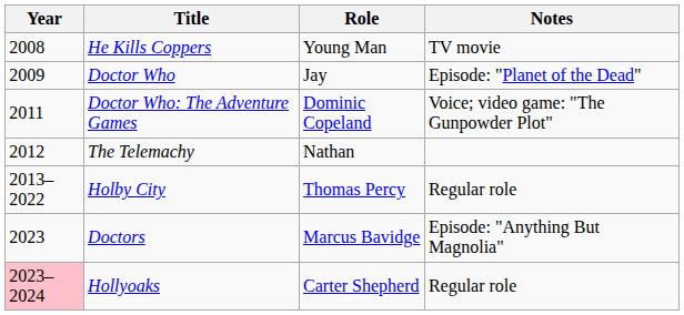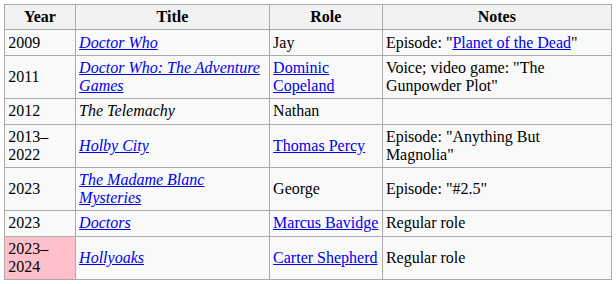 <table class="wikitable sortable">
 <tr>
 <th>Year</th>
 <th>Title</th>
 <th>Role</th>
 <th>Notes</th>
-</tr>
-<tr>
-<td>2008</td>
-<td><em><a href='#'>He Kills Coppers</a></em></td>
-<td>Young Man</td>
-<td>TV movie</td>
 </tr>
 <tr>
 <td>2009</td>
 <td><em><a href='#'>Doctor Who</a></em></td>
 <td>Jay</td>
 <td>Episode: "<a href='#'>Planet of the Dead</a>"</td>
 </tr>
 <tr>
 <td>2011</td>
 <td><em><a href='#'>Doctor Who: The Adventure Games</a></em></td>
 <td><a href='#'>Dominic Copeland</a></td>
 <td>Voice; video game: "The Gunpowder Plot"</td>
 </tr>
 <tr>
 <td>2012</td>
 <td><em>The Telemachy</em></td>
 <td>Nathan</td>
 <td></td>
 </tr>
 <tr>
 <td>2013–2022</td>
 <td><em><a href='#'>Holby City</a></em></td>
 <td><a href='#'>Thomas Percy</a></td>
-<td>Regular role</td>
+<td>Episode: "Anything But Magnolia"</td>
+</tr>
+<tr>
+<td>2023</td>
+<td><em><a href='#'>The Madame Blanc Mysteries</a></em></td>
+<td>George</td>
+<td>Episode: "#2.5"</td>
 </tr>
 <tr>
 <td>2023</td>
 <td><em><a href='#'>Doctors</a></em></td>
 <td><a href='#'>Marcus Bavidge</a></td>
-<td>Episode: "Anything But Magnolia"</td>
+<td>Regular role</td>
 </tr>
 <tr>
 <td style="background: pink;">2023–2024</td>
 <td><em><a href='#'>Hollyoaks</a></em></td>
 <td><a href='#'>Carter Shepherd</a></td>
 <td>Regular role</td>
 </tr>
 <tr>
 </tr>
 </table>
